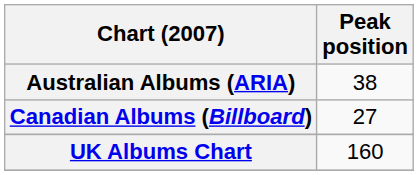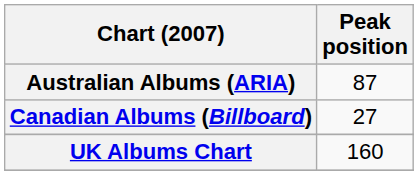 <table class="wikitable sortable plainrowheaders" style="text-align:center">
 <tr>
 <th scope="col">Chart (2007)</th>
 <th scope="col">Peak<br>position</th>
 </tr>
 <tr>
 <th scope="row">Australian Albums (<a href='#'>ARIA</a>)</th>
-<td>38</td>
+<td>87</td>
 </tr>
 <tr>
 <th scope="row"><a href='#'>Canadian Albums</a> (<em><a href='#'>Billboard</a></em>)</th>
 <td>27</td>
 </tr>
 <tr>
 </tr>
 <tr>
 <th scope="row"><a href='#'>UK Albums Chart</a></th>
 <td>160</td>
 </tr>
 <tr>
 </tr>
 <tr>
 </tr>
 <tr>
 </tr>
 <tr>
 </tr>
 <tr>
 </tr>
 </table>
